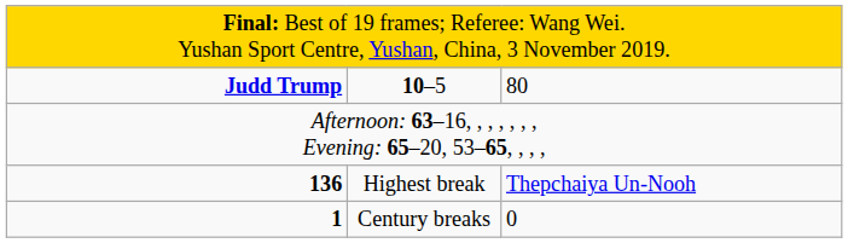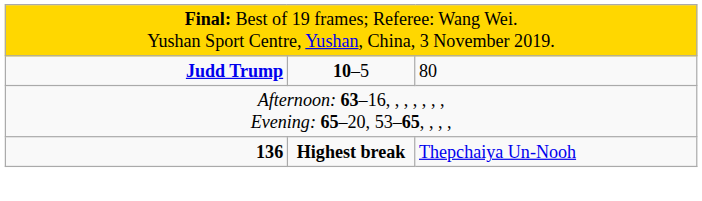 <table class="wikitable" style="font-size: 95%; margin: 1em auto 1em auto;">
 <tr>
 <td colspan="3" align="center" bgcolor="#ffd700"><strong>Final:</strong> Best of 19 frames; Referee: Wang Wei.<br>Yushan Sport Centre, <a href='#'>Yushan</a>, China, 3 November 2019.</td>
 </tr>
 <tr>
 <td width="230" align="right"><strong><a href='#'>Judd Trump</a></strong><br></td>
 <td width="100" align="center"><strong>10</strong>–5</td>
 <td>80</td>
 </tr>
 <tr>
 <td colspan="3" align="center" style="font-size: 100%"><em>Afternoon:</em> <strong>63</strong>–16, , , , , ,  , <br><em>Evening:</em> <strong>65</strong>–20, 53–<strong>65</strong>, , , , </td>
 </tr>
 <tr>
 <td align="right"><strong>136</strong></td>
-<td align="center">Highest break</td>
+<td align="center"><strong>Highest break</strong></td>
 <td width="230"><a href='#'>Thepchaiya Un-Nooh</a><br></td>
 </tr>
-<tr>
-<td align="right"><strong>1</strong></td>
-<td align="center">Century breaks</td>
-<td>0</td>
-</tr>
 </table>
